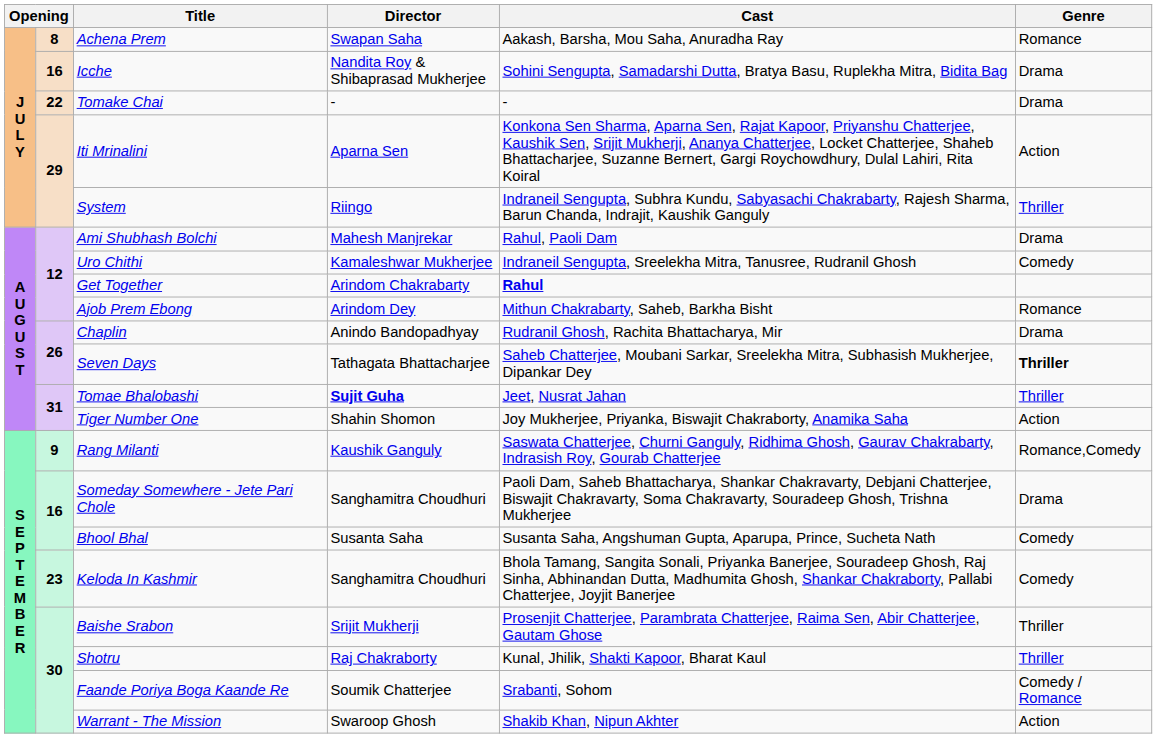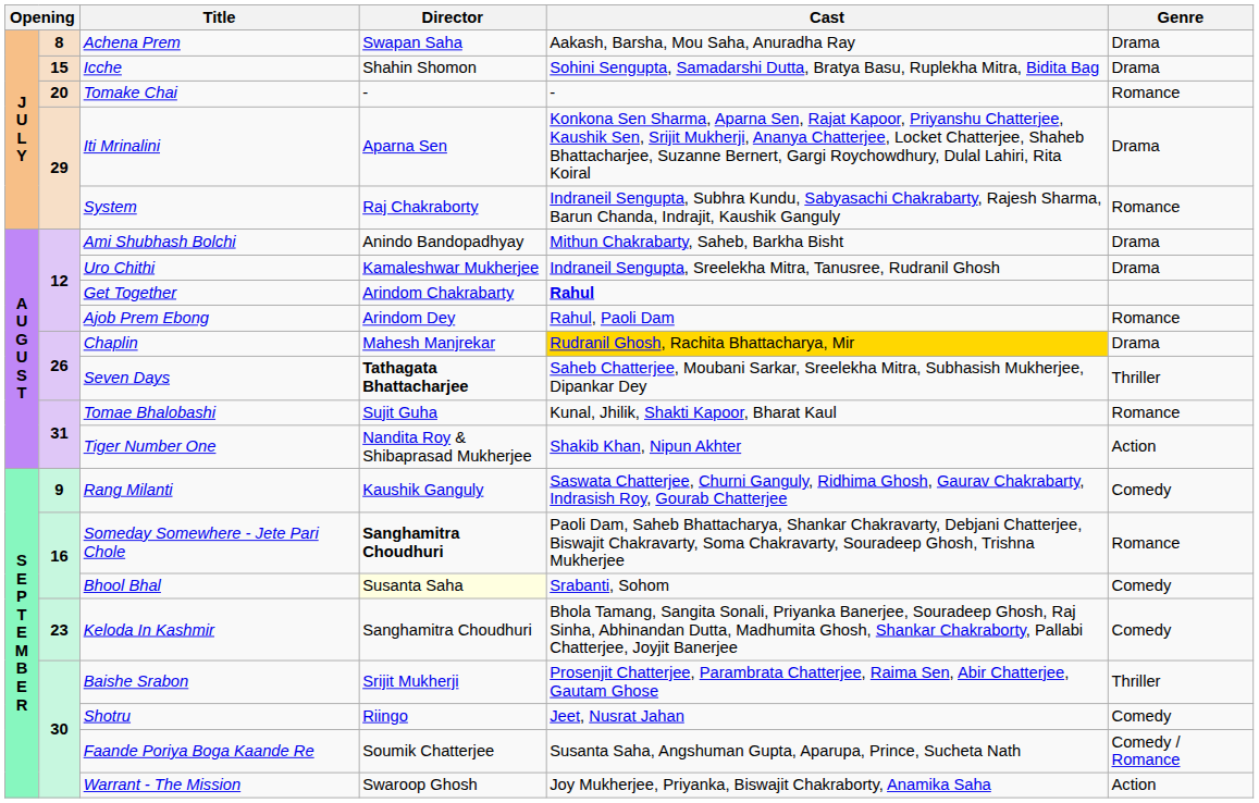 <table class="wikitable sortable">
 <tr>
 <th colspan="2" style="width:6%;">Opening</th>
 <th>Title</th>
 <th style="width:15%;">Director</th>
 <th style="width:45%;">Cast</th>
 <th><strong>Genre</strong></th>
 </tr>
 <tr>
 <th rowspan="5" style="text-align:center; background:#f7bf87">J<br>U<br>L<br>Y</th>
 <td rowspan="1" style="text-align:center; background:#f7dfc7"><strong>8</strong></td>
 <td><em><a href='#'>Achena Prem</a></em></td>
 <td><a href='#'>Swapan Saha</a></td>
 <td>Aakash, Barsha, Mou Saha, Anuradha Ray</td>
-<td>Romance</td>
+<td>Drama</td>
 </tr>
 <tr>
-<td rowspan="1" style="text-align:center; background:#f7dfc7"><strong>16</strong></td>
+<td rowspan="1" style="text-align:center; background:#f7dfc7"><strong>15</strong></td>
 <td><em><a href='#'>Icche</a></em></td>
-<td><a href='#'>Nandita Roy</a> & Shibaprasad Mukherjee</td>
+<td>Shahin Shomon</td>
 <td><a href='#'>Sohini Sengupta</a>, <a href='#'>Samadarshi Dutta</a>, Bratya Basu, Ruplekha Mitra, <a href='#'>Bidita Bag</a></td>
 <td>Drama</td>
 </tr>
 <tr>
-<td rowspan="1" style="text-align:center; background:#f7dfc7"><strong>22</strong></td>
+<td rowspan="1" style="text-align:center; background:#f7dfc7"><strong>20</strong></td>
 <td><em><a href='#'>Tomake Chai</a></em></td>
 <td>-</td>
 <td>-</td>
-<td>Drama</td>
+<td>Romance</td>
 </tr>
 <tr>
 <td rowspan="2" style="text-align:center; background:#f7dfc7"><strong>29</strong></td>
 <td><em><a href='#'>Iti Mrinalini</a></em></td>
 <td><a href='#'>Aparna Sen</a></td>
 <td><a href='#'>Konkona Sen Sharma</a>, <a href='#'>Aparna Sen</a>, <a href='#'>Rajat Kapoor</a>, <a href='#'>Priyanshu Chatterjee</a>, <a href='#'>Kaushik Sen</a>, <a href='#'>Srijit Mukherji</a>, <a href='#'>Ananya Chatterjee</a>, Locket Chatterjee, Shaheb Bhattacharjee, Suzanne Bernert, Gargi Roychowdhury, Dulal Lahiri, Rita Koiral</td>
-<td>Action</td>
+<td>Drama</td>
 </tr>
 <tr>
 <td><em><a href='#'>System</a></em></td>
-<td><a href='#'>Riingo</a></td>
+<td><a href='#'>Raj Chakraborty</a></td>
 <td><a href='#'>Indraneil Sengupta</a>, Subhra Kundu, <a href='#'>Sabyasachi Chakrabarty</a>, Rajesh Sharma, Barun Chanda, Indrajit, Kaushik Ganguly</td>
-<td><a href='#'>Thriller</a></td>
+<td>Romance</td>
 </tr>
 <tr>
 <th rowspan="8" style="text-align:center; background:#bf87f7">A<br>U<br>G<br>U<br>S<br>T</th>
 <td rowspan="4" style="text-align:center; background:#dfc7f7"><strong>12</strong></td>
 <td><em><a href='#'>Ami Shubhash Bolchi</a></em></td>
-<td><a href='#'>Mahesh Manjrekar</a></td>
-<td><a href='#'>Rahul</a>, <a href='#'>Paoli Dam</a></td>
+<td>Anindo Bandopadhyay</td>
+<td><a href='#'>Mithun Chakrabarty</a>, Saheb, Barkha Bisht</td>
 <td>Drama</td>
 </tr>
 <tr>
 <td><em><a href='#'>Uro Chithi</a></em></td>
 <td><a href='#'>Kamaleshwar Mukherjee</a></td>
 <td><a href='#'>Indraneil Sengupta</a>, Sreelekha Mitra, Tanusree, Rudranil Ghosh</td>
-<td>Comedy</td>
+<td>Drama</td>
 </tr>
 <tr>
 <td><em><a href='#'>Get Together</a></em></td>
 <td><a href='#'>Arindom Chakrabarty</a></td>
 <td><strong><a href='#'>Rahul</a></strong></td>
 <td></td>
 </tr>
 <tr>
 <td><em><a href='#'>Ajob Prem Ebong</a></em></td>
 <td><a href='#'>Arindom Dey</a></td>
-<td><a href='#'>Mithun Chakrabarty</a>, Saheb, Barkha Bisht</td>
+<td><a href='#'>Rahul</a>, <a href='#'>Paoli Dam</a></td>
 <td>Romance</td>
 </tr>
 <tr>
 <td rowspan="2" style="text-align:center; background:#dfc7f7"><strong>26</strong></td>
 <td><em><a href='#'>Chaplin</a></em></td>
-<td>Anindo Bandopadhyay</td>
-<td><a href='#'>Rudranil Ghosh</a>, Rachita Bhattacharya, Mir</td>
+<td><a href='#'>Mahesh Manjrekar</a></td>
+<td style="background: gold;"><a href='#'>Rudranil Ghosh</a>, Rachita Bhattacharya, Mir</td>
 <td>Drama</td>
 </tr>
 <tr>
 <td><em><a href='#'>Seven Days</a></em></td>
-<td>Tathagata Bhattacharjee</td>
+<td><strong>Tathagata Bhattacharjee</strong></td>
 <td><a href='#'>Saheb Chatterjee</a>, Moubani Sarkar, Sreelekha Mitra, Subhasish Mukherjee, Dipankar Dey</td>
-<td><strong>Thriller</strong></td>
+<td>Thriller</td>
 </tr>
 <tr>
 <td rowspan="2" style="text-align:center; background:#dfc7f7"><strong>31</strong></td>
 <td><em><a href='#'>Tomae Bhalobashi</a></em></td>
-<td><strong><a href='#'>Sujit Guha</a></strong></td>
-<td><a href='#'>Jeet</a>, <a href='#'>Nusrat Jahan</a></td>
-<td><a href='#'>Thriller</a></td>
+<td><a href='#'>Sujit Guha</a></td>
+<td>Kunal, Jhilik, <a href='#'>Shakti Kapoor</a>, Bharat Kaul</td>
+<td>Romance</td>
 </tr>
 <tr>
 <td><em><a href='#'>Tiger Number One</a></em></td>
-<td>Shahin Shomon</td>
-<td>Joy Mukherjee, Priyanka, Biswajit Chakraborty, <a href='#'>Anamika Saha</a></td>
+<td><a href='#'>Nandita Roy</a> & Shibaprasad Mukherjee</td>
+<td><a href='#'>Shakib Khan</a>, <a href='#'>Nipun Akhter</a></td>
 <td>Action</td>
 </tr>
 <tr>
 <th rowspan="9" style="text-align:center; background:#87f7bf">S<br>E<br>P<br>T<br>E<br>M<br>B<br>E<br>R</th>
 <td rowspan="1" style="text-align:center; background:#c7f7df"><strong>9</strong></td>
 <td><em><a href='#'>Rang Milanti</a></em></td>
 <td><a href='#'>Kaushik Ganguly</a></td>
 <td><a href='#'>Saswata Chatterjee</a>, <a href='#'>Churni Ganguly</a>, <a href='#'>Ridhima Ghosh</a>, <a href='#'>Gaurav Chakrabarty</a>, <a href='#'>Indrasish Roy</a>, <a href='#'>Gourab Chatterjee</a></td>
-<td>Romance,Comedy</td>
+<td>Comedy</td>
 </tr>
 <tr>
 <td rowspan="2" style="text-align:center; background:#c7f7df"><strong>16</strong></td>
 <td><em><a href='#'>Someday Somewhere - Jete Pari Chole</a></em></td>
-<td>Sanghamitra Choudhuri</td>
+<td><strong>Sanghamitra Choudhuri</strong></td>
 <td>Paoli Dam, Saheb Bhattacharya, Shankar Chakravarty, Debjani Chatterjee, Biswajit Chakravarty, Soma Chakravarty, Souradeep Ghosh, Trishna Mukherjee</td>
-<td>Drama</td>
+<td>Romance</td>
 </tr>
 <tr>
 <td><em><a href='#'>Bhool Bhal</a></em></td>
-<td>Susanta Saha</td>
-<td>Susanta Saha, Angshuman Gupta, Aparupa, Prince, Sucheta Nath</td>
+<td style="background: lightyellow;">Susanta Saha</td>
+<td><a href='#'>Srabanti</a>, Sohom</td>
 <td>Comedy</td>
 </tr>
 <tr>
 <td rowspan="1" style="text-align:center; background:#c7f7df"><strong>23</strong></td>
 <td><em><a href='#'>Keloda In Kashmir</a></em></td>
 <td>Sanghamitra Choudhuri</td>
 <td>Bhola Tamang, Sangita Sonali, Priyanka Banerjee, Souradeep Ghosh, Raj Sinha, Abhinandan Dutta, Madhumita Ghosh, <a href='#'>Shankar Chakraborty</a>, Pallabi Chatterjee, Joyjit Banerjee</td>
 <td>Comedy</td>
 </tr>
 <tr>
 <td rowspan="4" style="text-align:center; background:#c7f7df"><strong>30</strong></td>
 <td><em><a href='#'>Baishe Srabon</a></em></td>
 <td><a href='#'>Srijit Mukherji</a></td>
 <td><a href='#'>Prosenjit Chatterjee</a>, <a href='#'>Parambrata Chatterjee</a>, <a href='#'>Raima Sen</a>, <a href='#'>Abir Chatterjee</a>, <a href='#'>Gautam Ghose</a></td>
 <td>Thriller</td>
 </tr>
 <tr>
 <td><em><a href='#'>Shotru</a></em></td>
-<td><a href='#'>Raj Chakraborty</a></td>
-<td>Kunal, Jhilik, <a href='#'>Shakti Kapoor</a>, Bharat Kaul</td>
-<td><a href='#'>Thriller</a></td>
+<td><a href='#'>Riingo</a></td>
+<td><a href='#'>Jeet</a>, <a href='#'>Nusrat Jahan</a></td>
+<td>Comedy</td>
 </tr>
 <tr>
 <td><em><a href='#'>Faande Poriya Boga Kaande Re</a></em></td>
 <td>Soumik Chatterjee</td>
-<td><a href='#'>Srabanti</a>, Sohom</td>
+<td>Susanta Saha, Angshuman Gupta, Aparupa, Prince, Sucheta Nath</td>
 <td>Comedy / <a href='#'>Romance</a></td>
 </tr>
 <tr>
 <td><em><a href='#'>Warrant - The Mission</a></em></td>
 <td>Swaroop Ghosh</td>
-<td><a href='#'>Shakib Khan</a>, <a href='#'>Nipun Akhter</a></td>
+<td>Joy Mukherjee, Priyanka, Biswajit Chakraborty, <a href='#'>Anamika Saha</a></td>
 <td>Action</td>
 </tr>
 </table>
